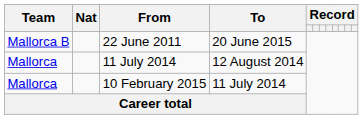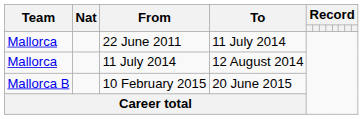 <table class="wikitable" style="text-align: center">
 <tr>
 <th rowspan="2">Team</th>
 <th rowspan="2">Nat</th>
 <th rowspan="2">From</th>
 <th rowspan="2">To</th>
 <th colspan="8">Record</th>
 </tr>
 <tr>
 <th></th>
 <th></th>
 <th></th>
 <th></th>
 <th></th>
 <th></th>
 <th></th>
 <th></th>
 </tr>
 <tr>
-<td align="left"><a href='#'>Mallorca B</a></td>
+<td align="left"><a href='#'>Mallorca</a></td>
 <td></td>
 <td align=left>22 June 2011</td>
-<td align=left>20 June 2015<br></td>
+<td align=left>11 July 2014<br></td>
 </tr>
 <tr>
 <td align="left"><a href='#'>Mallorca</a></td>
 <td></td>
 <td align=left>11 July 2014</td>
 <td align=left>12 August 2014<br></td>
 </tr>
 <tr>
-<td align="left"><a href='#'>Mallorca</a></td>
+<td align="left"><a href='#'>Mallorca B</a></td>
 <td></td>
 <td align=left>10 February 2015</td>
-<td align=left>11 July 2014<br></td>
+<td align=left>20 June 2015<br></td>
 </tr>
 <tr>
 <th colspan=4>Career total<br></th>
 </tr>
 </table>
